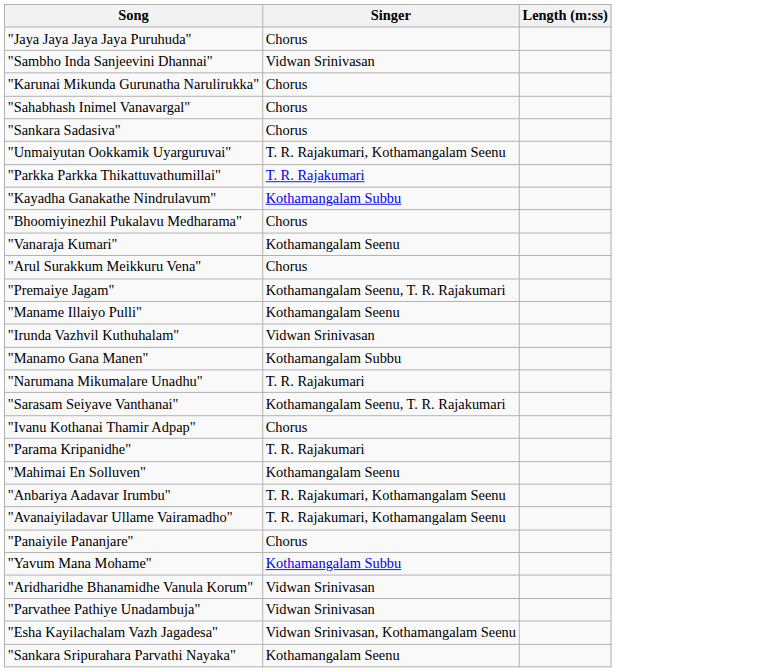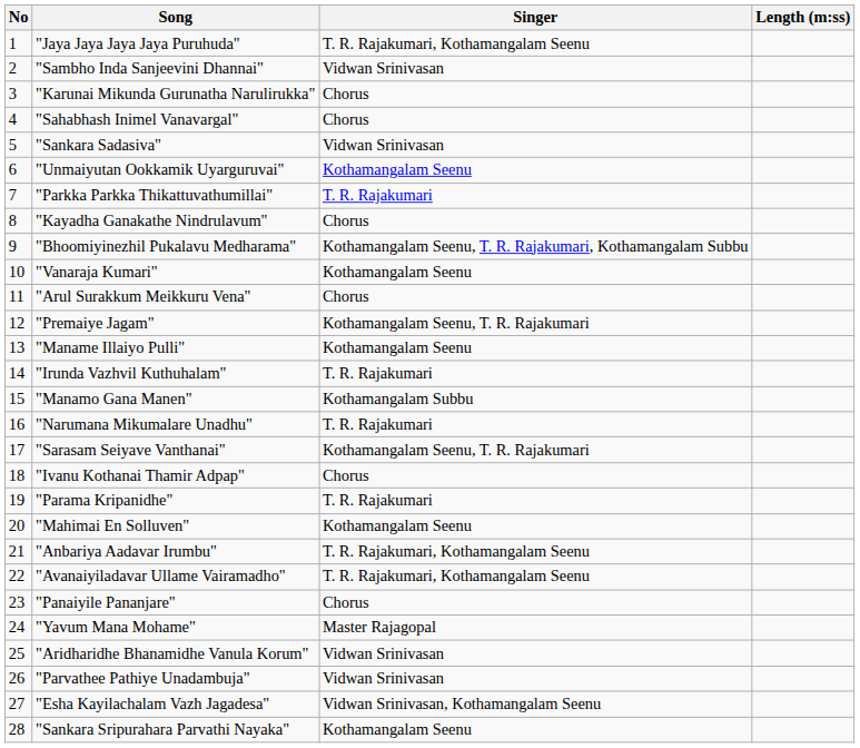 <table class="wikitable">
 <tr>
+<th>No</th>
 <th>Song</th>
 <th>Singer</th>
 <th>Length (m:ss)</th>
 </tr>
 <tr>
+<td>1</td>
 <td>"Jaya Jaya Jaya Jaya Puruhuda"</td>
-<td>Chorus</td>
+<td>T. R. Rajakumari, Kothamangalam Seenu</td>
 <td></td>
 </tr>
 <tr>
+<td>2</td>
 <td>"Sambho Inda Sanjeevini Dhannai"</td>
 <td>Vidwan Srinivasan</td>
 <td></td>
 </tr>
 <tr>
+<td>3</td>
 <td>"Karunai Mikunda Gurunatha Narulirukka"</td>
 <td>Chorus</td>
 <td></td>
 </tr>
 <tr>
+<td>4</td>
 <td>"Sahabhash Inimel Vanavargal"</td>
 <td>Chorus</td>
 <td></td>
 </tr>
 <tr>
+<td>5</td>
 <td>"Sankara Sadasiva"</td>
-<td>Chorus</td>
+<td>Vidwan Srinivasan</td>
 <td></td>
 </tr>
 <tr>
+<td>6</td>
 <td>"Unmaiyutan Ookkamik Uyarguruvai"</td>
-<td>T. R. Rajakumari, Kothamangalam Seenu</td>
+<td><a href='#'>Kothamangalam Seenu</a></td>
 <td></td>
 </tr>
 <tr>
+<td>7</td>
 <td>"Parkka Parkka Thikattuvathumillai"</td>
 <td><a href='#'>T. R. Rajakumari</a></td>
 <td></td>
 </tr>
 <tr>
+<td>8</td>
 <td>"Kayadha Ganakathe Nindrulavum"</td>
-<td><a href='#'>Kothamangalam Subbu</a></td>
-<td></td>
-</tr>
-<tr>
-<td>"Bhoomiyinezhil Pukalavu Medharama"</td>
 <td>Chorus</td>
 <td></td>
 </tr>
 <tr>
+<td>9</td>
+<td>"Bhoomiyinezhil Pukalavu Medharama"</td>
+<td>Kothamangalam Seenu, <a href='#'>T. R. Rajakumari</a>, Kothamangalam Subbu</td>
+<td></td>
+</tr>
+<tr>
+<td>10</td>
 <td>"Vanaraja Kumari"</td>
 <td>Kothamangalam Seenu</td>
 <td></td>
 </tr>
 <tr>
+<td>11</td>
 <td>"Arul Surakkum Meikkuru Vena"</td>
 <td>Chorus</td>
 <td></td>
 </tr>
 <tr>
+<td>12</td>
 <td>"Premaiye Jagam"</td>
 <td>Kothamangalam Seenu, T. R. Rajakumari</td>
 <td></td>
 </tr>
 <tr>
+<td>13</td>
 <td>"Maname Illaiyo Pulli"</td>
 <td>Kothamangalam Seenu</td>
 <td></td>
 </tr>
 <tr>
+<td>14</td>
 <td>"Irunda Vazhvil Kuthuhalam"</td>
-<td>Vidwan Srinivasan</td>
+<td>T. R. Rajakumari</td>
 <td></td>
 </tr>
 <tr>
+<td>15</td>
 <td>"Manamo Gana Manen"</td>
 <td>Kothamangalam Subbu</td>
 <td></td>
 </tr>
 <tr>
+<td>16</td>
 <td>"Narumana Mikumalare Unadhu"</td>
 <td>T. R. Rajakumari</td>
 <td></td>
 </tr>
 <tr>
+<td>17</td>
 <td>"Sarasam Seiyave Vanthanai"</td>
 <td>Kothamangalam Seenu, T. R. Rajakumari</td>
 <td></td>
 </tr>
 <tr>
+<td>18</td>
 <td>"Ivanu Kothanai Thamir Adpap"</td>
 <td>Chorus</td>
 <td></td>
 </tr>
 <tr>
+<td>19</td>
 <td>"Parama Kripanidhe"</td>
 <td>T. R. Rajakumari</td>
 <td></td>
 </tr>
 <tr>
+<td>20</td>
 <td>"Mahimai En Solluven"</td>
 <td>Kothamangalam Seenu</td>
 <td></td>
 </tr>
 <tr>
+<td>21</td>
 <td>"Anbariya Aadavar Irumbu"</td>
 <td>T. R. Rajakumari, Kothamangalam Seenu</td>
 <td></td>
 </tr>
 <tr>
+<td>22</td>
 <td>"Avanaiyiladavar Ullame Vairamadho"</td>
 <td>T. R. Rajakumari, Kothamangalam Seenu</td>
 <td></td>
 </tr>
 <tr>
+<td>23</td>
 <td>"Panaiyile Pananjare"</td>
 <td>Chorus</td>
 <td></td>
 </tr>
 <tr>
+<td>24</td>
 <td>"Yavum Mana Mohame"</td>
-<td><a href='#'>Kothamangalam Subbu</a></td>
+<td>Master Rajagopal</td>
 <td></td>
 </tr>
 <tr>
+<td>25</td>
 <td>"Aridharidhe Bhanamidhe Vanula Korum"</td>
 <td>Vidwan Srinivasan</td>
 <td></td>
 </tr>
 <tr>
+<td>26</td>
 <td>"Parvathee Pathiye Unadambuja"</td>
 <td>Vidwan Srinivasan</td>
 <td></td>
 </tr>
 <tr>
+<td>27</td>
 <td>"Esha Kayilachalam Vazh Jagadesa"</td>
 <td>Vidwan Srinivasan, Kothamangalam Seenu</td>
 <td></td>
 </tr>
 <tr>
+<td>28</td>
 <td>"Sankara Sripurahara Parvathi Nayaka"</td>
 <td>Kothamangalam Seenu</td>
 <td></td>
 </tr>
 </table>
